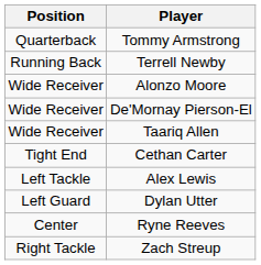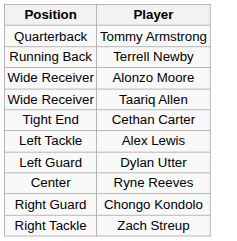 <table class="wikitable" style="text-align: center;">
 <tr>
 <th>Position</th>
 <th>Player</th>
 </tr>
 <tr>
 <td>Quarterback</td>
 <td>Tommy Armstrong</td>
 </tr>
 <tr>
 <td>Running Back</td>
 <td>Terrell Newby</td>
 </tr>
 <tr>
 <td>Wide Receiver</td>
 <td>Alonzo Moore</td>
-</tr>
-<tr>
-<td>Wide Receiver</td>
-<td>De'Mornay Pierson-El</td>
 </tr>
 <tr>
 <td>Wide Receiver</td>
 <td>Taariq Allen</td>
 </tr>
 <tr>
 <td>Tight End</td>
 <td>Cethan Carter</td>
 </tr>
 <tr>
 <td>Left Tackle</td>
 <td>Alex Lewis</td>
 </tr>
 <tr>
 <td>Left Guard</td>
 <td>Dylan Utter</td>
 </tr>
 <tr>
 <td>Center</td>
 <td>Ryne Reeves</td>
 </tr>
 <tr>
+<td>Right Guard</td>
+<td>Chongo Kondolo</td>
+</tr>
+<tr>
 <td>Right Tackle</td>
 <td>Zach Streup</td>
 </tr>
 </table>
